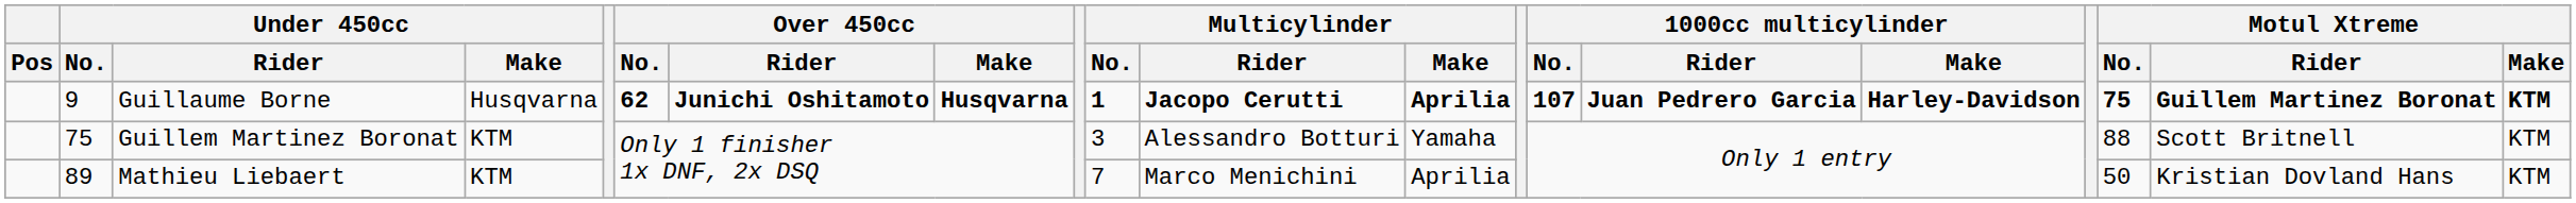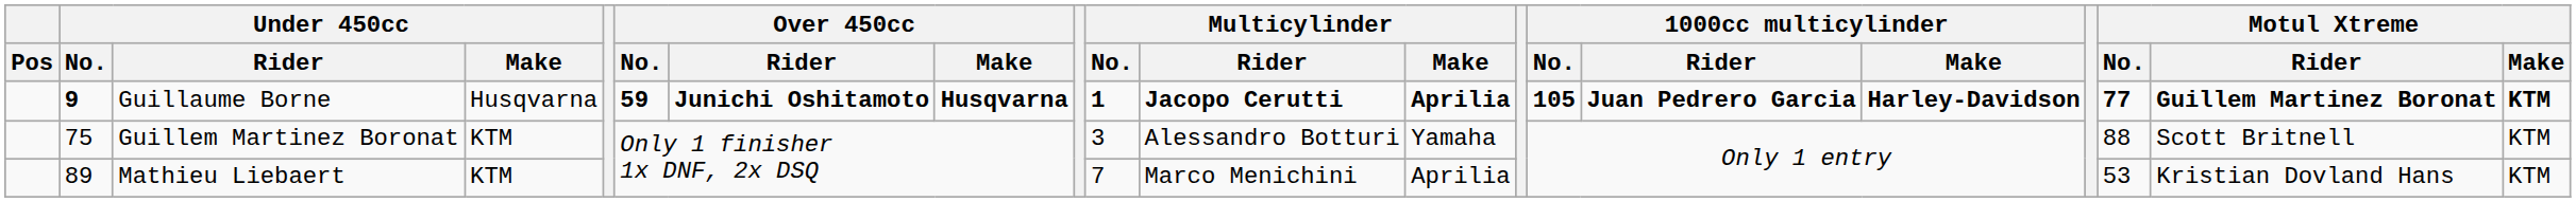 <table class="wikitable">
 <tr>
 <th></th>
 <th colspan="3">Under 450cc</th>
 <th rowspan="5"></th>
 <th colspan="3">Over 450cc</th>
 <th rowspan="5"></th>
 <th colspan="3">Multicylinder</th>
 <th rowspan="5"></th>
 <th colspan="3">1000cc multicylinder</th>
 <th rowspan="5"></th>
 <th colspan="3">Motul Xtreme</th>
 </tr>
 <tr>
 <th>Pos</th>
 <th>No.</th>
 <th>Rider</th>
 <th>Make</th>
 <th>No.</th>
 <th>Rider</th>
 <th>Make</th>
 <th>No.</th>
 <th>Rider</th>
 <th>Make</th>
 <th>No.</th>
 <th>Rider</th>
 <th>Make</th>
 <th>No.</th>
 <th>Rider</th>
 <th>Make</th>
 </tr>
 <tr>
 <td align="center"></td>
-<td>9</td>
+<td><strong>9</strong></td>
 <td> Guillaume Borne</td>
 <td>Husqvarna</td>
-<td><strong>62</strong></td>
+<td><strong>59</strong></td>
 <td><strong> Junichi Oshitamoto</strong></td>
 <td><strong>Husqvarna</strong></td>
 <td><strong>1</strong></td>
 <td><strong> Jacopo Cerutti</strong></td>
 <td><strong>Aprilia</strong></td>
-<td><strong>107</strong></td>
+<td><strong>105</strong></td>
 <td><strong> Juan Pedrero Garcia</strong></td>
 <td><strong>Harley-Davidson</strong></td>
-<td><strong>75</strong></td>
+<td><strong>77</strong></td>
 <td><strong> Guillem Martinez Boronat</strong></td>
 <td><strong>KTM</strong></td>
 </tr>
 <tr>
 <td align="center"></td>
 <td>75</td>
 <td> Guillem Martinez Boronat</td>
 <td>KTM</td>
 <td colspan="3" rowspan="2"><em>Only 1 finisher</em><br><em>1x DNF, 2x DSQ</em></td>
 <td>3</td>
 <td> Alessandro Botturi</td>
 <td>Yamaha</td>
 <td colspan="3" rowspan="2" align="center"><em>Only 1 entry</em></td>
 <td>88</td>
 <td> Scott Britnell</td>
 <td>KTM</td>
 </tr>
 <tr>
 <td align="center"></td>
 <td>89</td>
 <td> Mathieu Liebaert</td>
 <td>KTM</td>
 <td>7</td>
 <td> Marco Menichini</td>
 <td>Aprilia</td>
-<td>50</td>
+<td>53</td>
 <td> Kristian Dovland Hans</td>
 <td>KTM</td>
 </tr>
 </table>
